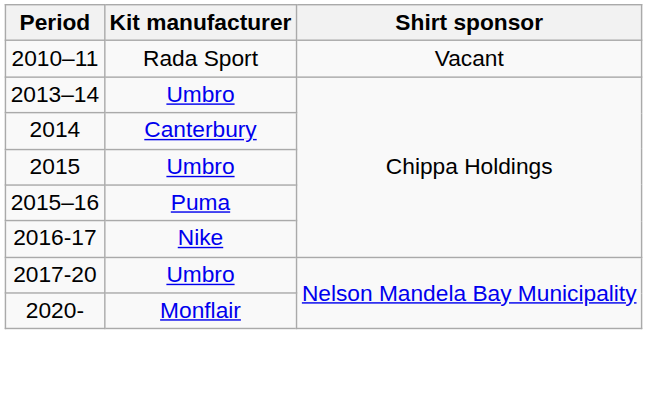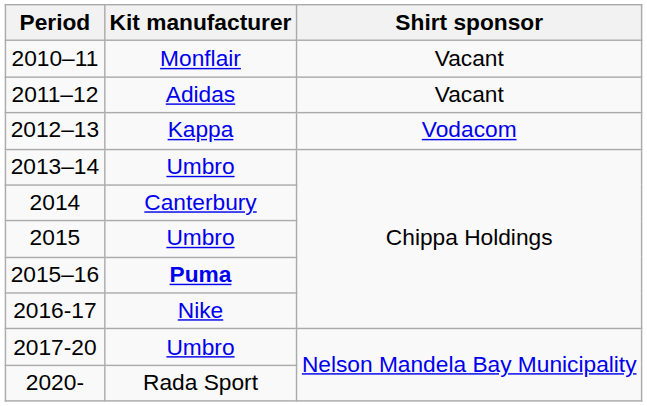 <table class="wikitable" style="text-align:center;margin-left:1em">
 <tr>
 <th>Period</th>
 <th>Kit manufacturer</th>
 <th>Shirt sponsor</th>
 </tr>
 <tr>
 <td>2010–11</td>
-<td>Rada Sport</td>
+<td><a href='#'>Monflair</a></td>
 <td>Vacant</td>
+</tr>
+<tr>
+<td>2011–12</td>
+<td><a href='#'>Adidas</a></td>
+<td>Vacant</td>
+</tr>
+<tr>
+<td>2012–13</td>
+<td rowspan=1><a href='#'>Kappa</a></td>
+<td><a href='#'>Vodacom</a></td>
 </tr>
 <tr>
 <td>2013–14</td>
 <td><a href='#'>Umbro</a></td>
 <td rowspan=5>Chippa Holdings</td>
 </tr>
 <tr>
 <td>2014</td>
 <td><a href='#'>Canterbury</a></td>
 </tr>
 <tr>
 <td>2015</td>
 <td><a href='#'>Umbro</a></td>
 </tr>
 <tr>
 <td>2015–16</td>
-<td><a href='#'>Puma</a></td>
+<td><strong><a href='#'>Puma</a></strong></td>
 </tr>
 <tr>
 <td>2016-17</td>
 <td><a href='#'>Nike</a></td>
 </tr>
 <tr>
 <td>2017-20</td>
 <td><a href='#'>Umbro</a></td>
 <td rowspan=2><a href='#'>Nelson Mandela Bay Municipality</a></td>
 </tr>
 <tr>
 <td>2020-</td>
-<td><a href='#'>Monflair</a></td>
+<td>Rada Sport</td>
 </tr>
 </table>
